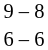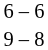 <table style="text-align:center">
 <tr>
 <th width=200></th>
 <th width=100></th>
 <th width=200></th>
 </tr>
 <tr>
 <td align=right><strong></strong></td>
+<td>6 – 6</td>
+<td align=left><strong></strong></td>
+</tr>
+<tr>
+<td align=right><strong></strong></td>
 <td>9 – 8</td>
 <td align=left></td>
 </tr>
-<tr>
-<td align=right><strong></strong></td>
-<td>6 – 6</td>
-<td align=left><strong></strong></td>
-</tr>
 </table>
